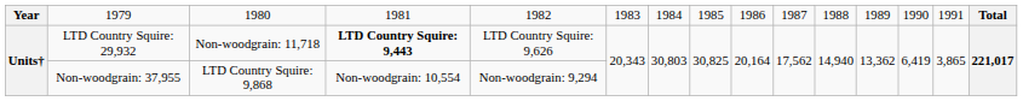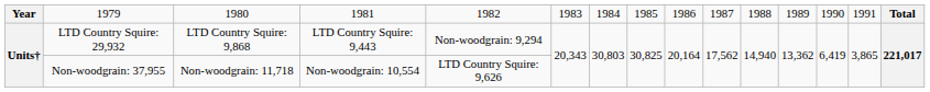 <table class="wikitable" style="text-align:center;">
 <tr>
 <th>Year</th>
 <td>1979</td>
 <td>1980</td>
 <td>1981</td>
 <td>1982</td>
 <td>1983</td>
 <td>1984</td>
 <td>1985</td>
 <td>1986</td>
 <td>1987</td>
 <td>1988</td>
 <td>1989</td>
 <td>1990</td>
 <td>1991</td>
 <th>Total</th>
 </tr>
 <tr>
 <th rowspan="2">Units†</th>
 <td>LTD Country Squire: 29,932</td>
-<td>Non-woodgrain: 11,718</td>
-<td><strong>LTD Country Squire: 9,443</strong></td>
-<td>LTD Country Squire: 9,626</td>
+<td>LTD Country Squire: 9,868</td>
+<td>LTD Country Squire: 9,443</td>
+<td>Non-woodgrain: 9,294</td>
 <td rowspan="2">20,343</td>
 <td rowspan="2">30,803</td>
 <td rowspan="2">30,825</td>
 <td rowspan="2">20,164</td>
 <td rowspan="2">17,562</td>
 <td rowspan="2">14,940</td>
 <td rowspan="2">13,362</td>
 <td rowspan="2">6,419</td>
 <td rowspan="2">3,865</td>
 <th rowspan="2">221,017</th>
 </tr>
 <tr>
 <td>Non-woodgrain: 37,955</td>
-<td>LTD Country Squire: 9,868</td>
+<td>Non-woodgrain: 11,718</td>
 <td>Non-woodgrain: 10,554</td>
-<td>Non-woodgrain: 9,294</td>
+<td>LTD Country Squire: 9,626</td>
 </tr>
 </table>
